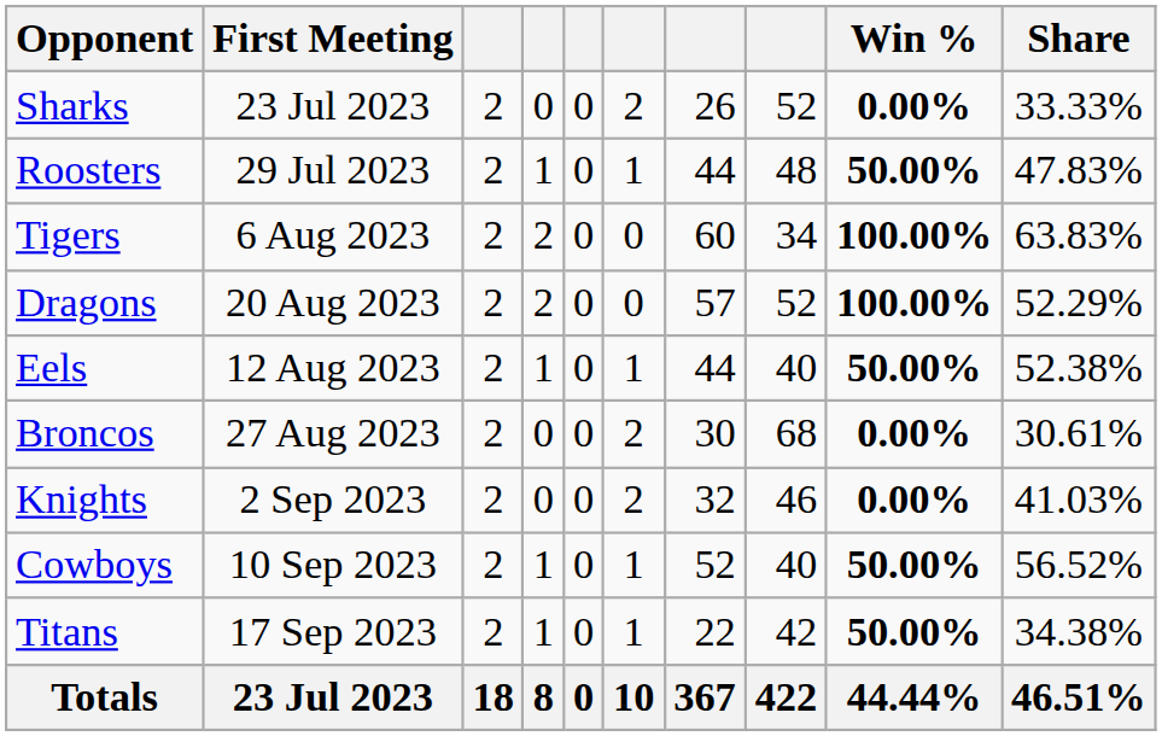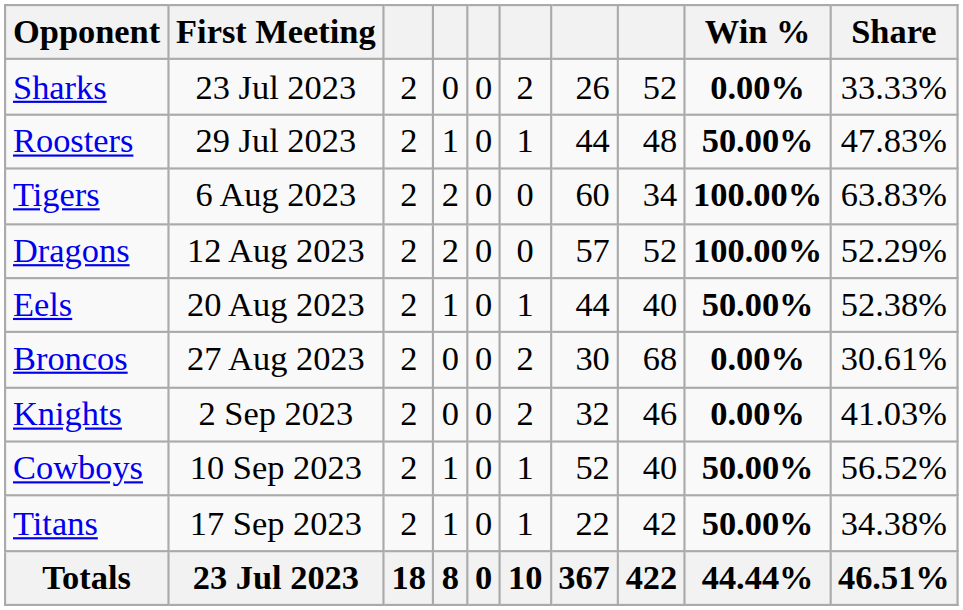 <table class="wikitable sortable" style="text-align:center;">
 <tr>
 <th>Opponent</th>
 <th>First Meeting</th>
 <th></th>
 <th></th>
 <th></th>
 <th></th>
 <th></th>
 <th></th>
 <th>Win %</th>
 <th>Share</th>
 </tr>
 <tr>
 <td align=left> <a href='#'>Sharks</a></td>
 <td>23 Jul 2023</td>
 <td>2</td>
 <td>0</td>
 <td>0</td>
 <td>2</td>
 <td align=right>26</td>
 <td align=right>52</td>
 <td><strong>0.00%</strong></td>
 <td>33.33%</td>
 </tr>
 <tr>
 <td align=left> <a href='#'>Roosters</a></td>
 <td>29 Jul 2023</td>
 <td>2</td>
 <td>1</td>
 <td>0</td>
 <td>1</td>
 <td align=right>44</td>
 <td align=right>48</td>
 <td><strong>50.00%</strong></td>
 <td>47.83%</td>
 </tr>
 <tr>
 <td align=left> <a href='#'>Tigers</a></td>
 <td>6 Aug 2023</td>
 <td>2</td>
 <td>2</td>
 <td>0</td>
 <td>0</td>
 <td align=right>60</td>
 <td align=right>34</td>
 <td><strong>100.00%</strong></td>
 <td>63.83%</td>
 </tr>
 <tr>
 <td align=left> <a href='#'>Dragons</a></td>
-<td>20 Aug 2023</td>
+<td>12 Aug 2023</td>
 <td>2</td>
 <td>2</td>
 <td>0</td>
 <td>0</td>
 <td align=right>57</td>
 <td align=right>52</td>
 <td><strong>100.00%</strong></td>
 <td>52.29%</td>
 </tr>
 <tr>
 <td align=left> <a href='#'>Eels</a></td>
-<td>12 Aug 2023</td>
+<td>20 Aug 2023</td>
 <td>2</td>
 <td>1</td>
 <td>0</td>
 <td>1</td>
 <td align=right>44</td>
 <td align=right>40</td>
 <td><strong>50.00%</strong></td>
 <td>52.38%</td>
 </tr>
 <tr>
 <td align=left> <a href='#'>Broncos</a></td>
 <td>27 Aug 2023</td>
 <td>2</td>
 <td>0</td>
 <td>0</td>
 <td>2</td>
 <td align=right>30</td>
 <td align=right>68</td>
 <td><strong>0.00%</strong></td>
 <td>30.61%</td>
 </tr>
 <tr>
 <td align=left> <a href='#'>Knights</a></td>
 <td>2 Sep 2023</td>
 <td>2</td>
 <td>0</td>
 <td>0</td>
 <td>2</td>
 <td align=right>32</td>
 <td align=right>46</td>
 <td><strong>0.00%</strong></td>
 <td>41.03%</td>
 </tr>
 <tr>
 <td align=left> <a href='#'>Cowboys</a></td>
 <td>10 Sep 2023</td>
 <td>2</td>
 <td>1</td>
 <td>0</td>
 <td>1</td>
 <td align=right>52</td>
 <td align=right>40</td>
 <td><strong>50.00%</strong></td>
 <td>56.52%</td>
 </tr>
 <tr>
 <td align=left> <a href='#'>Titans</a></td>
 <td>17 Sep 2023</td>
 <td>2</td>
 <td>1</td>
 <td>0</td>
 <td>1</td>
 <td align=right>22</td>
 <td align=right>42</td>
 <td><strong>50.00%</strong></td>
 <td>34.38%</td>
 </tr>
 <tr>
 <th align=left>Totals</th>
 <th>23 Jul 2023</th>
 <th>18</th>
 <th>8</th>
 <th>0</th>
 <th>10</th>
 <th style="text-align:right;">367</th>
 <th style="text-align:right;">422</th>
 <th><strong>44.44%</strong></th>
 <th>46.51%</th>
 </tr>
 </table>
